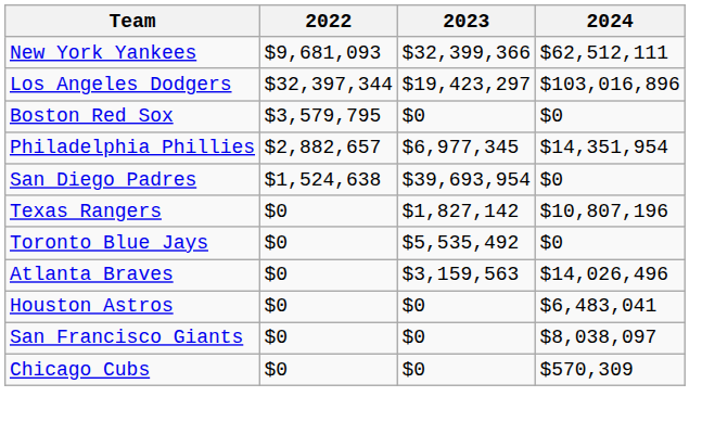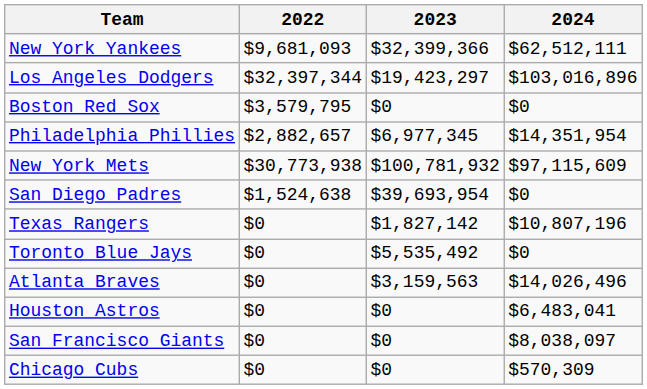 <table class="wikitable">
 <tr>
 <th>Team</th>
 <th>2022</th>
 <th>2023</th>
 <th>2024</th>
 </tr>
 <tr>
 <td><a href='#'>New York Yankees</a></td>
 <td>$9,681,093</td>
 <td>$32,399,366</td>
 <td>$62,512,111</td>
 </tr>
 <tr>
 <td><a href='#'>Los Angeles Dodgers</a></td>
 <td>$32,397,344</td>
 <td>$19,423,297</td>
 <td>$103,016,896</td>
 </tr>
 <tr>
 <td><a href='#'>Boston Red Sox</a></td>
 <td>$3,579,795</td>
 <td>$0</td>
 <td>$0</td>
 </tr>
 <tr>
 <td><a href='#'>Philadelphia Phillies</a></td>
 <td>$2,882,657</td>
 <td>$6,977,345</td>
 <td>$14,351,954</td>
+</tr>
+<tr>
+<td><a href='#'>New York Mets</a></td>
+<td>$30,773,938</td>
+<td>$100,781,932</td>
+<td>$97,115,609</td>
 </tr>
 <tr>
 <td><a href='#'>San Diego Padres</a></td>
 <td>$1,524,638</td>
 <td>$39,693,954</td>
 <td>$0</td>
 </tr>
 <tr>
 <td><a href='#'>Texas Rangers</a></td>
 <td>$0</td>
 <td>$1,827,142</td>
 <td>$10,807,196</td>
 </tr>
 <tr>
 <td><a href='#'>Toronto Blue Jays</a></td>
 <td>$0</td>
 <td>$5,535,492</td>
 <td>$0</td>
 </tr>
 <tr>
 <td><a href='#'>Atlanta Braves</a></td>
 <td>$0</td>
 <td>$3,159,563</td>
 <td>$14,026,496</td>
 </tr>
 <tr>
 <td><a href='#'>Houston Astros</a></td>
 <td>$0</td>
 <td>$0</td>
 <td>$6,483,041</td>
 </tr>
 <tr>
 <td><a href='#'>San Francisco Giants</a></td>
 <td>$0</td>
 <td>$0</td>
 <td>$8,038,097</td>
 </tr>
 <tr>
 <td><a href='#'>Chicago Cubs</a></td>
 <td>$0</td>
 <td>$0</td>
 <td>$570,309</td>
 </tr>
 </table>
